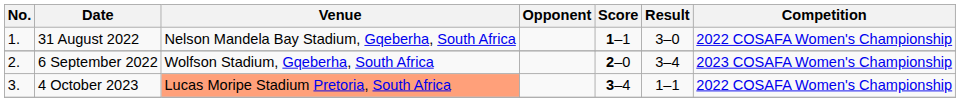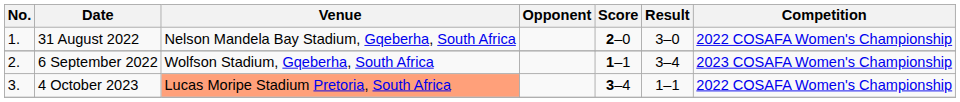 <table class="wikitable">
 <tr>
 <th>No.</th>
 <th>Date</th>
 <th>Venue</th>
 <th>Opponent</th>
 <th>Score</th>
 <th>Result</th>
 <th>Competition</th>
 </tr>
 <tr>
 <td>1.</td>
 <td>31 August 2022</td>
 <td>Nelson Mandela Bay Stadium, <a href='#'>Gqeberha</a>, <a href='#'>South Africa</a></td>
 <td></td>
-<td align="center"><strong>1</strong>–1</td>
+<td align="center"><strong>2</strong>–0</td>
 <td align="center">3–0</td>
 <td><a href='#'>2022 COSAFA Women's Championship</a></td>
 </tr>
 <tr>
 </tr>
 <tr>
 <td>2.</td>
 <td>6 September 2022</td>
 <td>Wolfson Stadium, <a href='#'>Gqeberha</a>, <a href='#'>South Africa</a></td>
 <td></td>
-<td align="center"><strong>2</strong>–0</td>
+<td align="center"><strong>1</strong>–1</td>
 <td align="center">3–4</td>
 <td><a href='#'>2023 COSAFA Women's Championship</a></td>
 </tr>
 <tr>
 <td>3.</td>
 <td>4 October 2023</td>
 <td style="background: lightsalmon;">Lucas Moripe Stadium <a href='#'>Pretoria</a>, <a href='#'>South Africa</a></td>
 <td></td>
 <td align="center"><strong>3</strong>–4</td>
 <td align="center">1–1</td>
 <td><a href='#'>2022 COSAFA Women's Championship</a></td>
 </tr>
 <tr>
 </tr>
 </table>
